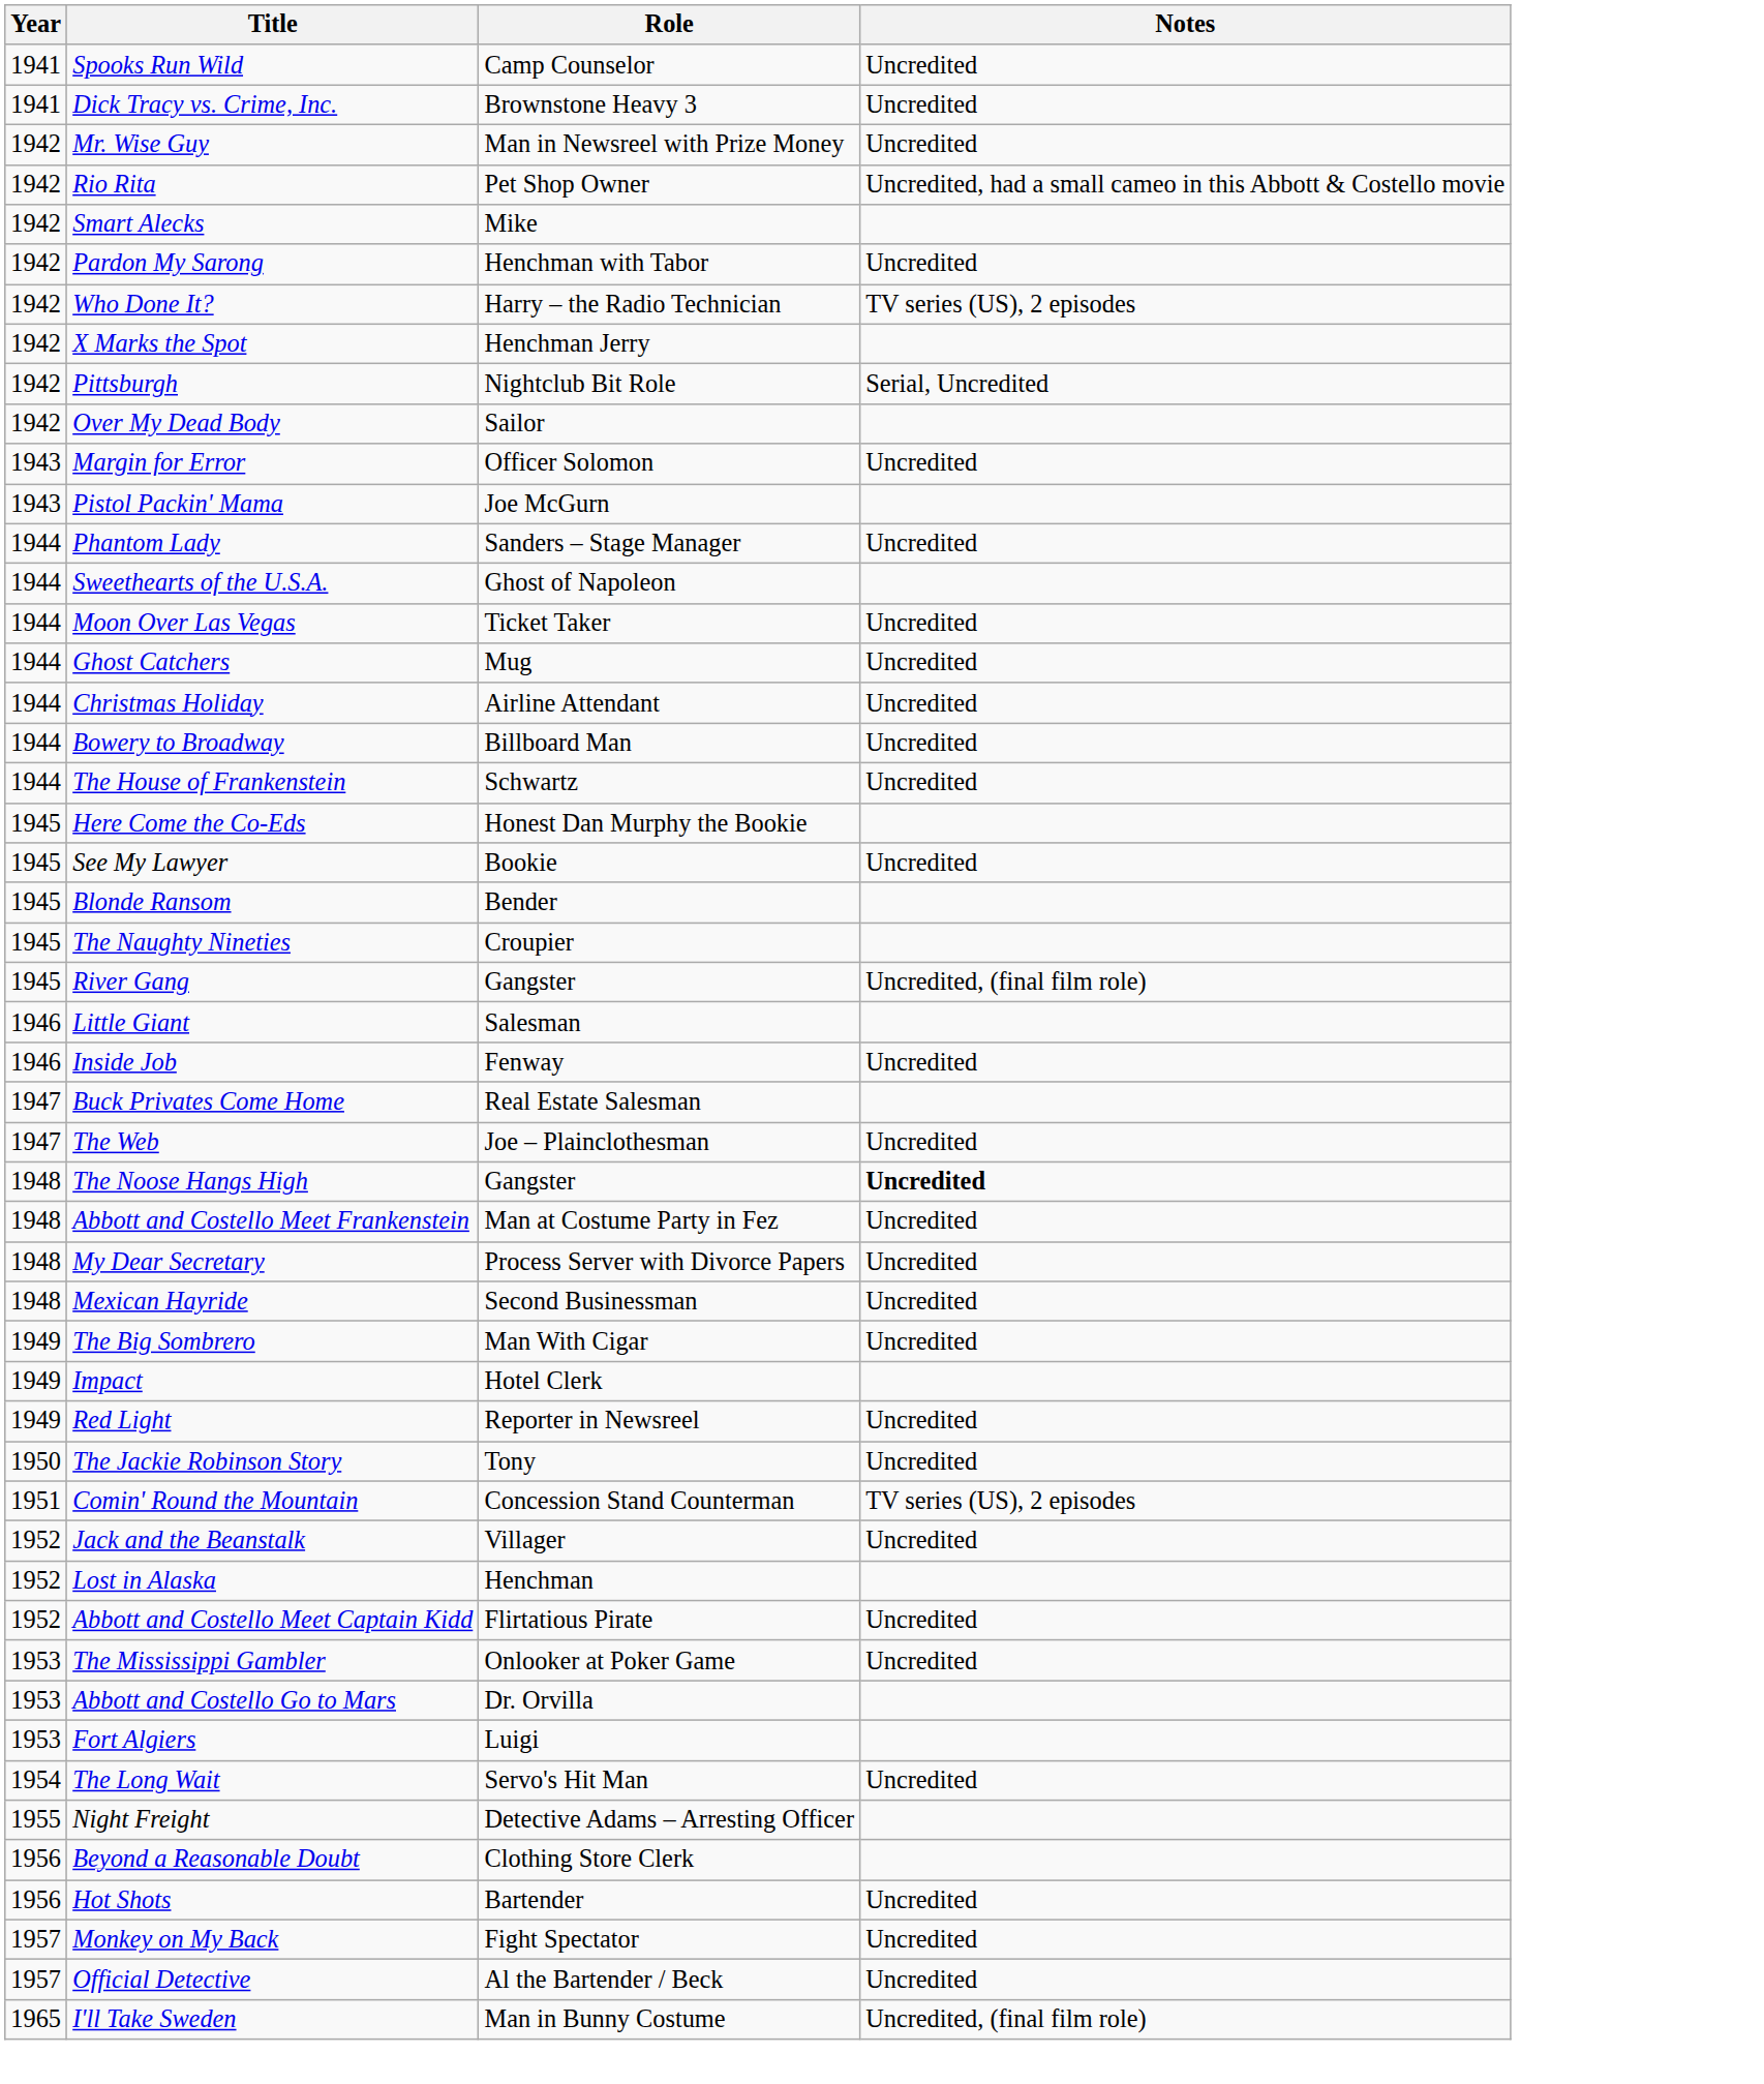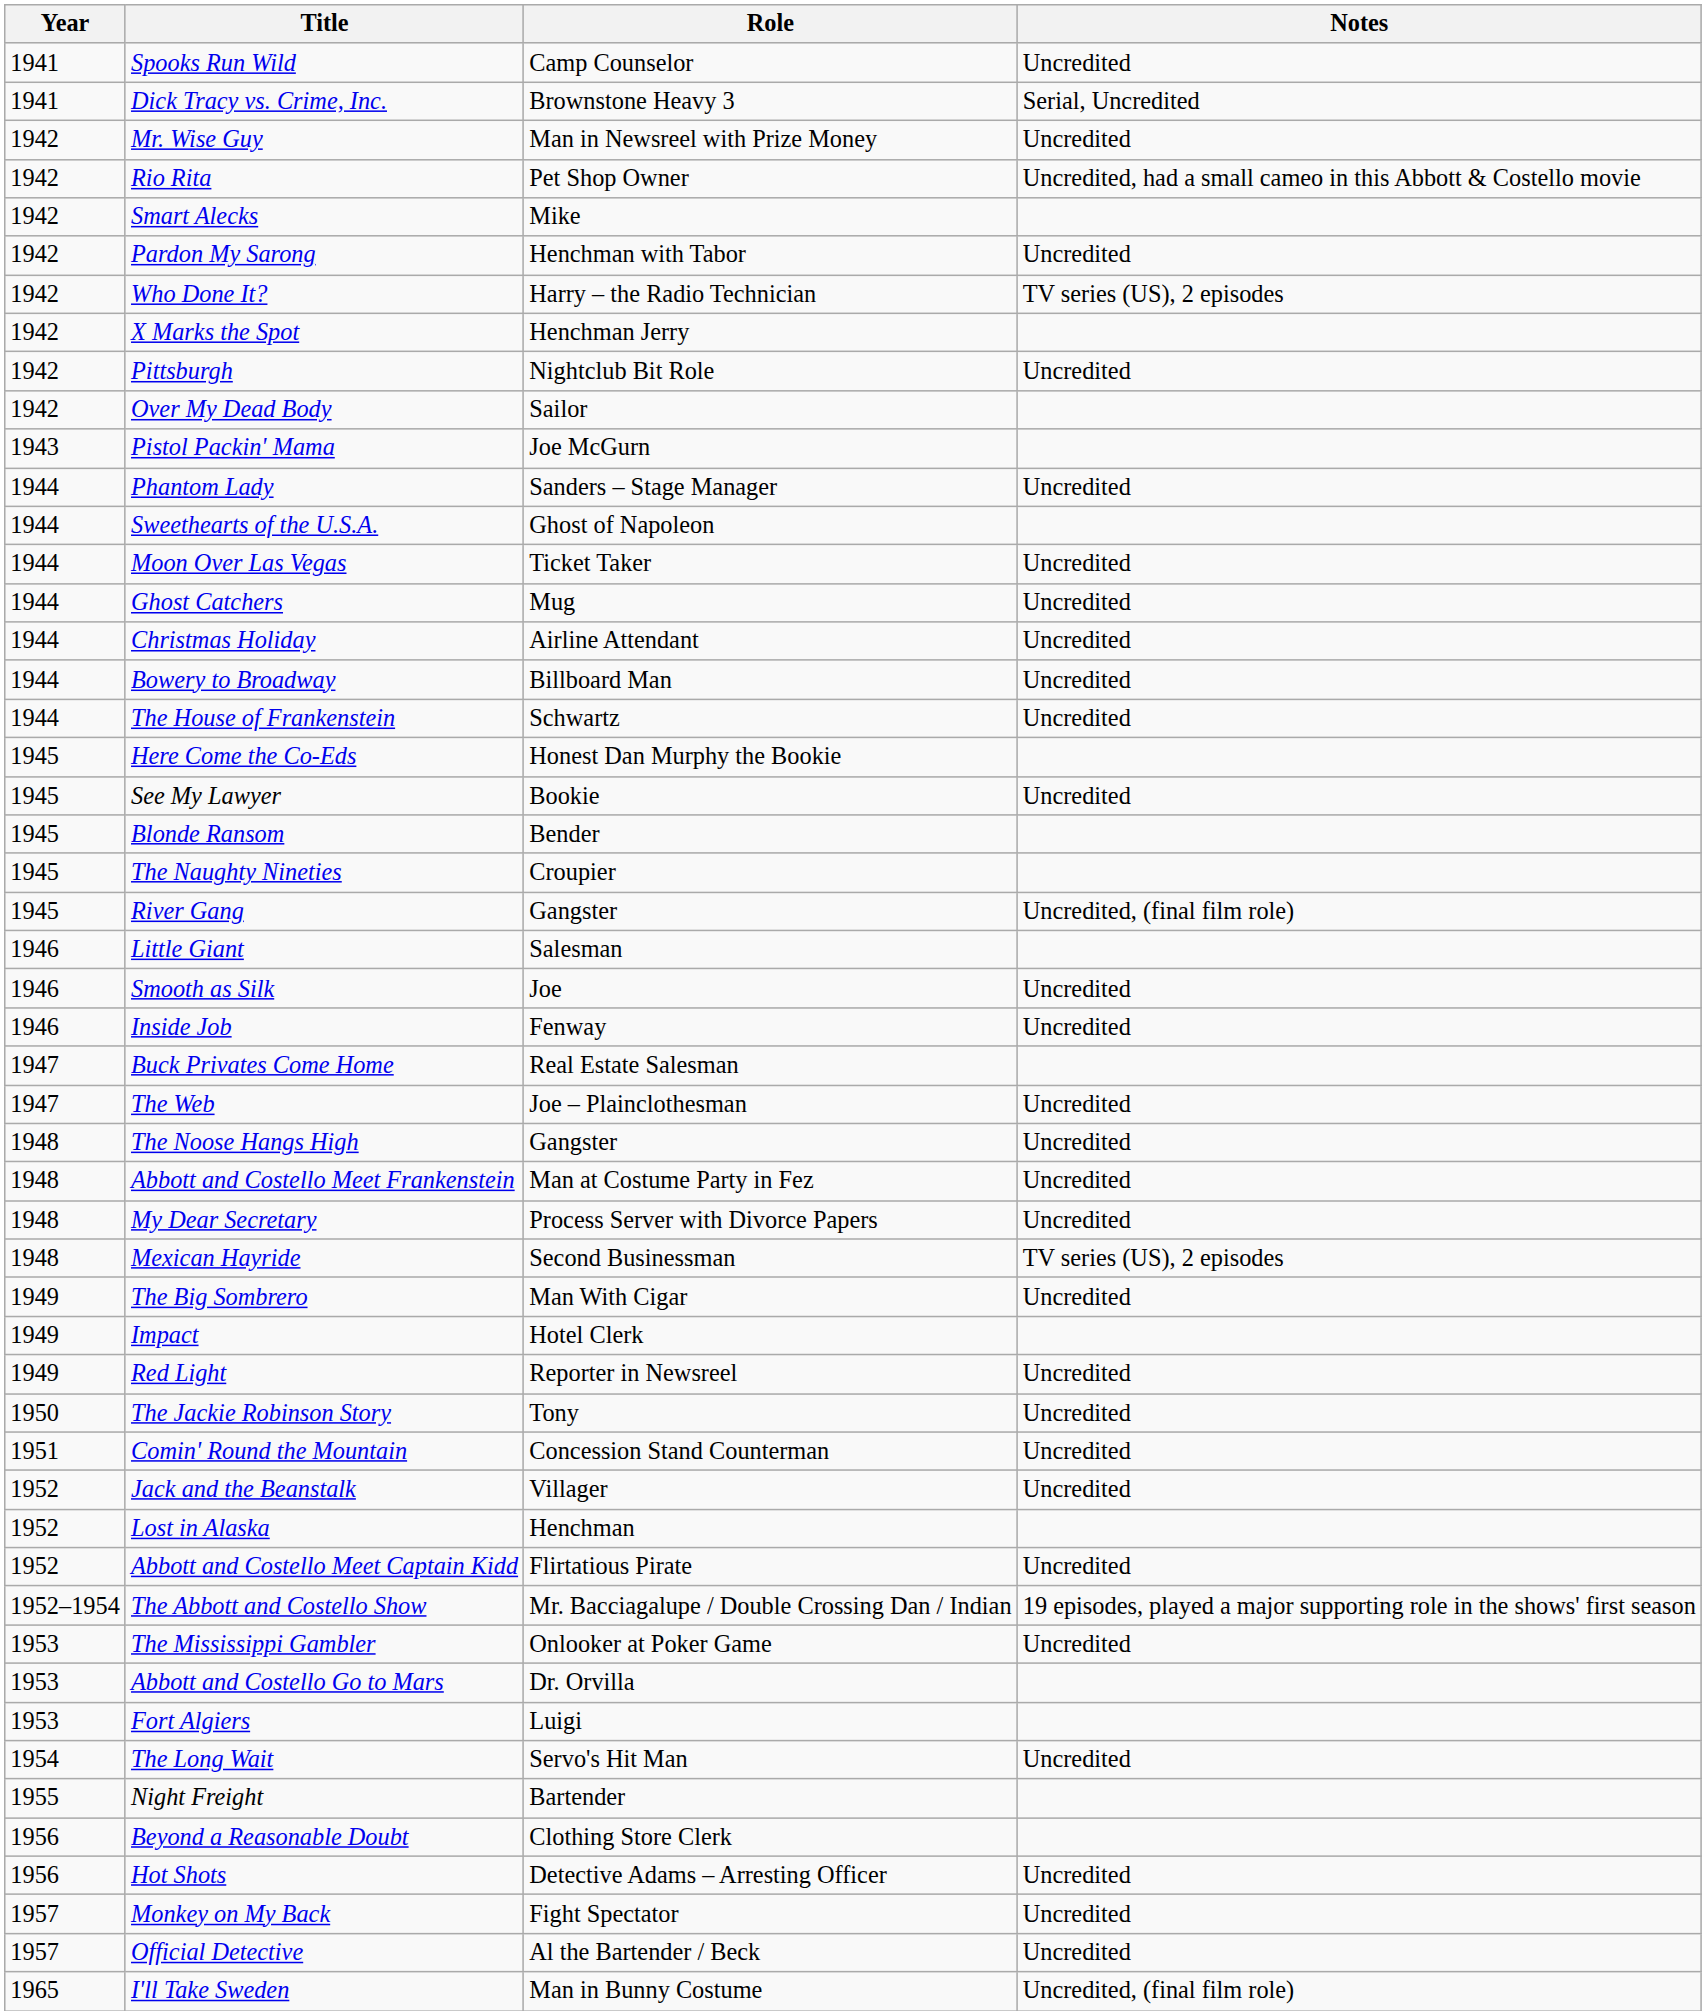 <table class="wikitable">
 <tr>
 <th>Year</th>
 <th>Title</th>
 <th>Role</th>
 <th>Notes</th>
 </tr>
 <tr>
 <td>1941</td>
 <td><em><a href='#'>Spooks Run Wild</a></em></td>
 <td>Camp Counselor</td>
 <td>Uncredited</td>
 </tr>
 <tr>
 <td>1941</td>
 <td><em><a href='#'>Dick Tracy vs. Crime, Inc.</a></em></td>
 <td>Brownstone Heavy 3</td>
-<td>Uncredited</td>
+<td>Serial, Uncredited</td>
 </tr>
 <tr>
 <td>1942</td>
 <td><em><a href='#'>Mr. Wise Guy</a></em></td>
 <td>Man in Newsreel with Prize Money</td>
 <td>Uncredited</td>
 </tr>
 <tr>
 <td>1942</td>
 <td><em><a href='#'>Rio Rita</a></em></td>
 <td>Pet Shop Owner</td>
 <td>Uncredited, had a small cameo in this Abbott & Costello movie</td>
 </tr>
 <tr>
 <td>1942</td>
 <td><em><a href='#'>Smart Alecks</a></em></td>
 <td>Mike</td>
 <td></td>
 </tr>
 <tr>
 <td>1942</td>
 <td><em><a href='#'>Pardon My Sarong</a></em></td>
 <td>Henchman with Tabor</td>
 <td>Uncredited</td>
 </tr>
 <tr>
 <td>1942</td>
 <td><em><a href='#'>Who Done It?</a></em></td>
 <td>Harry – the Radio Technician</td>
 <td>TV series (US), 2 episodes</td>
 </tr>
 <tr>
 <td>1942</td>
 <td><em><a href='#'>X Marks the Spot</a></em></td>
 <td>Henchman Jerry</td>
 <td></td>
 </tr>
 <tr>
 <td>1942</td>
 <td><em><a href='#'>Pittsburgh</a></em></td>
 <td>Nightclub Bit Role</td>
-<td>Serial, Uncredited</td>
+<td>Uncredited</td>
 </tr>
 <tr>
 <td>1942</td>
 <td><em><a href='#'>Over My Dead Body</a></em></td>
 <td>Sailor</td>
 <td></td>
-</tr>
-<tr>
-<td>1943</td>
-<td><em><a href='#'>Margin for Error</a></em></td>
-<td>Officer Solomon</td>
-<td>Uncredited</td>
 </tr>
 <tr>
 <td>1943</td>
 <td><em><a href='#'>Pistol Packin' Mama</a></em></td>
 <td>Joe McGurn</td>
 <td></td>
 </tr>
 <tr>
 <td>1944</td>
 <td><em><a href='#'>Phantom Lady</a></em></td>
 <td>Sanders – Stage Manager</td>
 <td>Uncredited</td>
 </tr>
 <tr>
 <td>1944</td>
 <td><em><a href='#'>Sweethearts of the U.S.A.</a></em></td>
 <td>Ghost of Napoleon</td>
 <td></td>
 </tr>
 <tr>
 <td>1944</td>
 <td><em><a href='#'>Moon Over Las Vegas</a></em></td>
 <td>Ticket Taker</td>
 <td>Uncredited</td>
 </tr>
 <tr>
 <td>1944</td>
 <td><em><a href='#'>Ghost Catchers</a></em></td>
 <td>Mug</td>
 <td>Uncredited</td>
 </tr>
 <tr>
 <td>1944</td>
 <td><em><a href='#'>Christmas Holiday</a></em></td>
 <td>Airline Attendant</td>
 <td>Uncredited</td>
 </tr>
 <tr>
 <td>1944</td>
 <td><em><a href='#'>Bowery to Broadway</a></em></td>
 <td>Billboard Man</td>
 <td>Uncredited</td>
 </tr>
 <tr>
 <td>1944</td>
 <td><em><a href='#'>The House of Frankenstein</a></em></td>
 <td>Schwartz</td>
 <td>Uncredited</td>
 </tr>
 <tr>
 <td>1945</td>
 <td><em><a href='#'>Here Come the Co-Eds</a></em></td>
 <td>Honest Dan Murphy the Bookie</td>
 <td></td>
 </tr>
 <tr>
 <td>1945</td>
 <td><em>See My Lawyer</em></td>
 <td>Bookie</td>
 <td>Uncredited</td>
 </tr>
 <tr>
 <td>1945</td>
 <td><em><a href='#'>Blonde Ransom</a></em></td>
 <td>Bender</td>
 <td></td>
 </tr>
 <tr>
 <td>1945</td>
 <td><em><a href='#'>The Naughty Nineties</a></em></td>
 <td>Croupier</td>
 <td></td>
 </tr>
 <tr>
 <td>1945</td>
 <td><em><a href='#'>River Gang</a></em></td>
 <td>Gangster</td>
 <td>Uncredited, (final film role)</td>
 </tr>
 <tr>
 <td>1946</td>
 <td><em><a href='#'>Little Giant</a></em></td>
 <td>Salesman</td>
 <td></td>
 </tr>
 <tr>
 <td>1946</td>
+<td><em><a href='#'>Smooth as Silk</a></em></td>
+<td>Joe</td>
+<td>Uncredited</td>
+</tr>
+<tr>
+<td>1946</td>
 <td><em><a href='#'>Inside Job</a></em></td>
 <td>Fenway</td>
 <td>Uncredited</td>
 </tr>
 <tr>
 <td>1947</td>
 <td><em><a href='#'>Buck Privates Come Home</a></em></td>
 <td>Real Estate Salesman</td>
 <td></td>
 </tr>
 <tr>
 <td>1947</td>
 <td><em><a href='#'>The Web</a></em></td>
 <td>Joe – Plainclothesman</td>
 <td>Uncredited</td>
 </tr>
 <tr>
 <td>1948</td>
 <td><em><a href='#'>The Noose Hangs High</a></em></td>
 <td>Gangster</td>
-<td><strong>Uncredited</strong></td>
+<td>Uncredited</td>
 </tr>
 <tr>
 <td>1948</td>
 <td><em><a href='#'>Abbott and Costello Meet Frankenstein</a></em></td>
 <td>Man at Costume Party in Fez</td>
 <td>Uncredited</td>
 </tr>
 <tr>
 <td>1948</td>
 <td><em><a href='#'>My Dear Secretary</a></em></td>
 <td>Process Server with Divorce Papers</td>
 <td>Uncredited</td>
 </tr>
 <tr>
 <td>1948</td>
 <td><em><a href='#'>Mexican Hayride</a></em></td>
 <td>Second Businessman</td>
-<td>Uncredited</td>
+<td>TV series (US), 2 episodes</td>
 </tr>
 <tr>
 <td>1949</td>
 <td><em><a href='#'>The Big Sombrero</a></em></td>
 <td>Man With Cigar</td>
 <td>Uncredited</td>
 </tr>
 <tr>
 <td>1949</td>
 <td><em><a href='#'>Impact</a></em></td>
 <td>Hotel Clerk</td>
 <td></td>
 </tr>
 <tr>
 <td>1949</td>
 <td><em><a href='#'>Red Light</a></em></td>
 <td>Reporter in Newsreel</td>
 <td>Uncredited</td>
 </tr>
 <tr>
 <td>1950</td>
 <td><em><a href='#'>The Jackie Robinson Story</a></em></td>
 <td>Tony</td>
 <td>Uncredited</td>
 </tr>
 <tr>
 <td>1951</td>
 <td><em><a href='#'>Comin' Round the Mountain</a></em></td>
 <td>Concession Stand Counterman</td>
-<td>TV series (US), 2 episodes</td>
+<td>Uncredited</td>
 </tr>
 <tr>
 <td>1952</td>
 <td><em><a href='#'>Jack and the Beanstalk</a></em></td>
 <td>Villager</td>
 <td>Uncredited</td>
 </tr>
 <tr>
 <td>1952</td>
 <td><em><a href='#'>Lost in Alaska</a></em></td>
 <td>Henchman</td>
 <td></td>
 </tr>
 <tr>
 <td>1952</td>
 <td><em><a href='#'>Abbott and Costello Meet Captain Kidd</a></em></td>
 <td>Flirtatious Pirate</td>
 <td>Uncredited</td>
+</tr>
+<tr>
+<td>1952–1954</td>
+<td><em><a href='#'>The Abbott and Costello Show</a></em></td>
+<td>Mr. Bacciagalupe / Double Crossing Dan / Indian</td>
+<td>19 episodes, played a major supporting role in the shows' first season</td>
 </tr>
 <tr>
 <td>1953</td>
 <td><em><a href='#'>The Mississippi Gambler</a></em></td>
 <td>Onlooker at Poker Game</td>
 <td>Uncredited</td>
 </tr>
 <tr>
 <td>1953</td>
 <td><em><a href='#'>Abbott and Costello Go to Mars</a></em></td>
 <td>Dr. Orvilla</td>
 <td></td>
 </tr>
 <tr>
 <td>1953</td>
 <td><em><a href='#'>Fort Algiers</a></em></td>
 <td>Luigi</td>
 <td></td>
 </tr>
 <tr>
 <td>1954</td>
 <td><em><a href='#'>The Long Wait</a></em></td>
 <td>Servo's Hit Man</td>
 <td>Uncredited</td>
 </tr>
 <tr>
 <td>1955</td>
 <td><em>Night Freight</em></td>
-<td>Detective Adams – Arresting Officer</td>
+<td>Bartender</td>
 <td></td>
 </tr>
 <tr>
 <td>1956</td>
 <td><em><a href='#'>Beyond a Reasonable Doubt</a></em></td>
 <td>Clothing Store Clerk</td>
 <td></td>
 </tr>
 <tr>
 <td>1956</td>
 <td><em><a href='#'>Hot Shots</a></em></td>
-<td>Bartender</td>
+<td>Detective Adams – Arresting Officer</td>
 <td>Uncredited</td>
 </tr>
 <tr>
 <td>1957</td>
 <td><em><a href='#'>Monkey on My Back</a></em></td>
 <td>Fight Spectator</td>
 <td>Uncredited</td>
 </tr>
 <tr>
 <td>1957</td>
 <td><em><a href='#'>Official Detective</a></em></td>
 <td>Al the Bartender / Beck</td>
 <td>Uncredited</td>
 </tr>
 <tr>
 <td>1965</td>
 <td><em><a href='#'>I'll Take Sweden</a></em></td>
 <td>Man in Bunny Costume</td>
 <td>Uncredited, (final film role)</td>
 </tr>
 </table>
